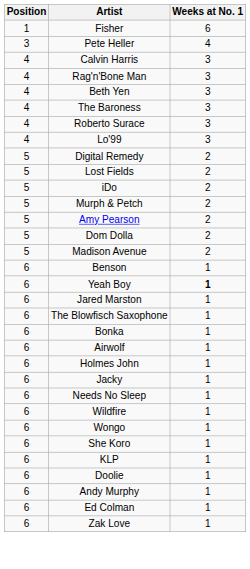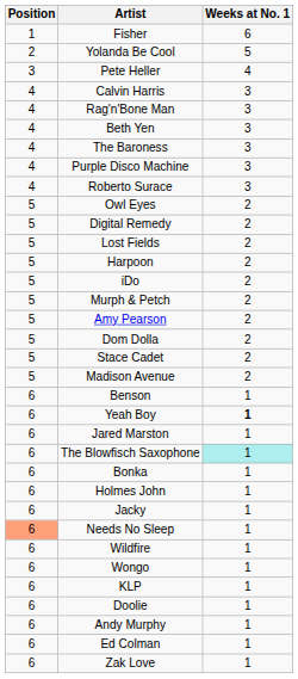 <table class="wikitable">
 <tr>
 <th style="text-align: center;">Position</th>
 <th style="text-align: center;">Artist</th>
 <th style="text-align: center;">Weeks at No. 1</th>
 </tr>
 <tr>
 <td style="text-align: center;">1</td>
 <td style="text-align: center;">Fisher</td>
 <td style="text-align: center;">6</td>
+</tr>
+<tr>
+<td style="text-align: center;">2</td>
+<td style="text-align: center;">Yolanda Be Cool</td>
+<td style="text-align: center;">5</td>
 </tr>
 <tr>
 <td style="text-align: center;">3</td>
 <td style="text-align: center;">Pete Heller</td>
 <td style="text-align: center;">4</td>
 </tr>
 <tr>
 <td style="text-align: center;">4</td>
 <td style="text-align: center;">Calvin Harris</td>
 <td style="text-align: center;">3</td>
 </tr>
 <tr>
 <td style="text-align: center;">4</td>
 <td style="text-align: center;">Rag'n'Bone Man</td>
 <td style="text-align: center;">3</td>
 </tr>
 <tr>
 <td style="text-align: center;">4</td>
 <td style="text-align: center;">Beth Yen</td>
 <td style="text-align: center;">3</td>
 </tr>
 <tr>
 <td style="text-align: center;">4</td>
 <td style="text-align: center;">The Baroness</td>
 <td style="text-align: center;">3</td>
 </tr>
 <tr>
 <td style="text-align: center;">4</td>
+<td style="text-align: center;">Purple Disco Machine</td>
+<td style="text-align: center;">3</td>
+</tr>
+<tr>
+<td style="text-align: center;">4</td>
 <td style="text-align: center;">Roberto Surace</td>
 <td style="text-align: center;">3</td>
 </tr>
 <tr>
-<td style="text-align: center;">4</td>
-<td style="text-align: center;">Lo'99</td>
-<td style="text-align: center;">3</td>
+<td style="text-align: center;">5</td>
+<td style="text-align: center;">Owl Eyes</td>
+<td style="text-align: center;">2</td>
 </tr>
 <tr>
 <td style="text-align: center;">5</td>
 <td style="text-align: center;">Digital Remedy</td>
 <td style="text-align: center;">2</td>
 </tr>
 <tr>
 <td style="text-align: center;">5</td>
 <td style="text-align: center;">Lost Fields</td>
+<td style="text-align: center;">2</td>
+</tr>
+<tr>
+<td style="text-align: center;">5</td>
+<td style="text-align: center;">Harpoon</td>
 <td style="text-align: center;">2</td>
 </tr>
 <tr>
 <td style="text-align: center;">5</td>
 <td style="text-align: center;">iDo</td>
 <td style="text-align: center;">2</td>
 </tr>
 <tr>
 <td style="text-align: center;">5</td>
 <td style="text-align: center;">Murph & Petch</td>
 <td style="text-align: center;">2</td>
 </tr>
 <tr>
 <td style="text-align: center;">5</td>
 <td style="text-align: center;"><a href='#'>Amy Pearson</a></td>
 <td style="text-align: center;">2</td>
 </tr>
 <tr>
 <td style="text-align: center;">5</td>
 <td style="text-align: center;">Dom Dolla</td>
+<td style="text-align: center;">2</td>
+</tr>
+<tr>
+<td style="text-align: center;">5</td>
+<td style="text-align: center;">Stace Cadet</td>
 <td style="text-align: center;">2</td>
 </tr>
 <tr>
 <td style="text-align: center;">5</td>
 <td style="text-align: center;">Madison Avenue</td>
 <td style="text-align: center;">2</td>
 </tr>
 <tr>
 <td style="text-align: center;">6</td>
 <td style="text-align: center;">Benson</td>
 <td style="text-align: center;">1</td>
 </tr>
 <tr>
 <td style="text-align: center;">6</td>
 <td style="text-align: center;">Yeah Boy</td>
 <td style="text-align: center;"><strong>1</strong></td>
 </tr>
 <tr>
 <td style="text-align: center;">6</td>
 <td style="text-align: center;">Jared Marston</td>
 <td style="text-align: center;">1</td>
 </tr>
 <tr>
 <td style="text-align: center;">6</td>
 <td style="text-align: center;">The Blowfisch Saxophone</td>
-<td style="text-align: center;">1</td>
+<td style="background: paleturquoise; text-align: center;">1</td>
 </tr>
 <tr>
 <td style="text-align: center;">6</td>
 <td style="text-align: center;">Bonka</td>
-<td style="text-align: center;">1</td>
-</tr>
-<tr>
-<td style="text-align: center;">6</td>
-<td style="text-align: center;">Airwolf</td>
 <td style="text-align: center;">1</td>
 </tr>
 <tr>
 <td style="text-align: center;">6</td>
 <td style="text-align: center;">Holmes John</td>
 <td style="text-align: center;">1</td>
 </tr>
 <tr>
 <td style="text-align: center;">6</td>
 <td style="text-align: center;">Jacky</td>
 <td style="text-align: center;">1</td>
 </tr>
 <tr>
-<td style="text-align: center;">6</td>
+<td style="background: lightsalmon; text-align: center;">6</td>
 <td style="text-align: center;">Needs No Sleep</td>
 <td style="text-align: center;">1</td>
 </tr>
 <tr>
 <td style="text-align: center;">6</td>
 <td style="text-align: center;">Wildfire</td>
 <td style="text-align: center;">1</td>
 </tr>
 <tr>
 <td style="text-align: center;">6</td>
 <td style="text-align: center;">Wongo</td>
-<td style="text-align: center;">1</td>
-</tr>
-<tr>
-<td style="text-align: center;">6</td>
-<td style="text-align: center;">She Koro</td>
 <td style="text-align: center;">1</td>
 </tr>
 <tr>
 <td style="text-align: center;">6</td>
 <td style="text-align: center;">KLP</td>
 <td style="text-align: center;">1</td>
 </tr>
 <tr>
 <td style="text-align: center;">6</td>
 <td style="text-align: center;">Doolie</td>
 <td style="text-align: center;">1</td>
 </tr>
 <tr>
 <td style="text-align: center;">6</td>
 <td style="text-align: center;">Andy Murphy</td>
 <td style="text-align: center;">1</td>
 </tr>
 <tr>
 <td style="text-align: center;">6</td>
 <td style="text-align: center;">Ed Colman</td>
 <td style="text-align: center;">1</td>
 </tr>
 <tr>
 <td style="text-align: center;">6</td>
 <td style="text-align: center;">Zak Love</td>
 <td style="text-align: center;">1</td>
 </tr>
 </table>
